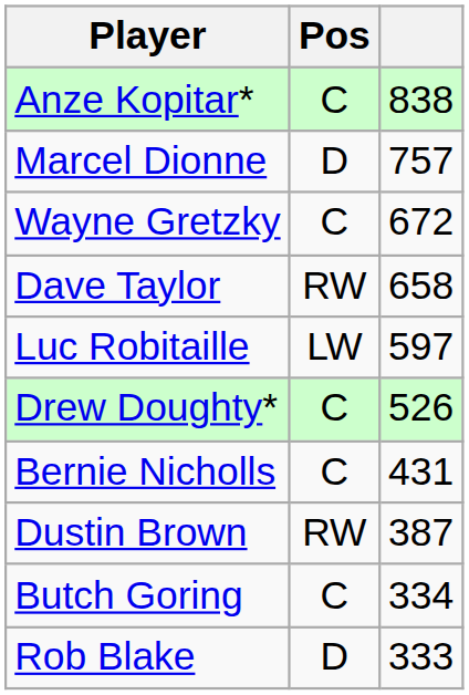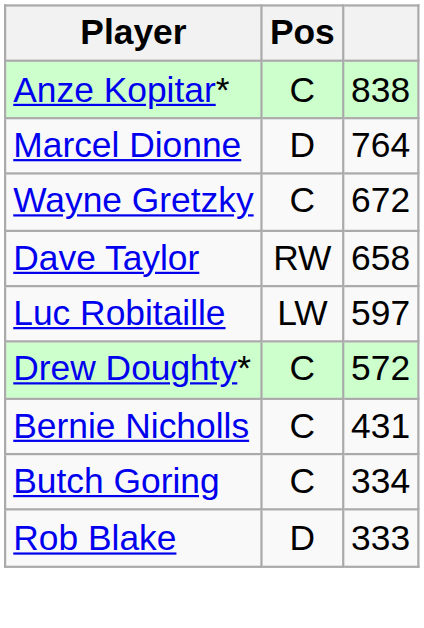 <table class="wikitable" style="text-align:center; float:left; margin-right:1em;">
 <tr>
 <th>Player</th>
 <th>Pos</th>
 <th></th>
 </tr>
 <tr style="background:#cfc;">
 <td style="text-align:left;"><a href='#'>Anze Kopitar</a>*</td>
 <td>C</td>
 <td>838</td>
 </tr>
 <tr>
 <td style="text-align:left;"><a href='#'>Marcel Dionne</a></td>
 <td>D</td>
-<td>757</td>
+<td>764</td>
 </tr>
 <tr>
 <td style="text-align:left;"><a href='#'>Wayne Gretzky</a></td>
 <td>C</td>
 <td>672</td>
 </tr>
 <tr>
 <td style="text-align:left;"><a href='#'>Dave Taylor</a></td>
 <td>RW</td>
 <td>658</td>
 </tr>
 <tr>
 <td style="text-align:left;"><a href='#'>Luc Robitaille</a></td>
 <td>LW</td>
 <td>597</td>
 </tr>
 <tr style="background:#cfc;">
 <td style="text-align:left;"><a href='#'>Drew Doughty</a>*</td>
 <td>C</td>
-<td>526</td>
+<td>572</td>
 </tr>
 <tr>
 <td style="text-align:left;"><a href='#'>Bernie Nicholls</a></td>
 <td>C</td>
 <td>431</td>
-</tr>
-<tr>
-<td style="text-align:left;"><a href='#'>Dustin Brown</a></td>
-<td>RW</td>
-<td>387</td>
 </tr>
 <tr>
 <td style="text-align:left;"><a href='#'>Butch Goring</a></td>
 <td>C</td>
 <td>334</td>
 </tr>
 <tr>
 <td style="text-align:left;"><a href='#'>Rob Blake</a></td>
 <td>D</td>
 <td>333</td>
 </tr>
 </table>
